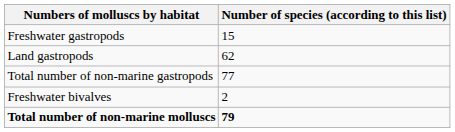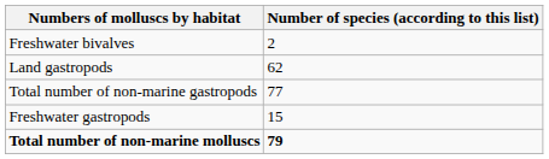 <table class="wikitable">
 <tr>
 <th>Numbers of molluscs by habitat</th>
 <th>Number of species (according to this list)</th>
 </tr>
 <tr>
-<td>Freshwater gastropods</td>
-<td>15</td>
+<td>Freshwater bivalves</td>
+<td>2</td>
 </tr>
 <tr>
 <td>Land gastropods</td>
 <td>62</td>
 </tr>
 <tr>
 <td>Total number of non-marine gastropods</td>
 <td>77</td>
 </tr>
 <tr>
-<td>Freshwater bivalves</td>
-<td>2</td>
+<td>Freshwater gastropods</td>
+<td>15</td>
 </tr>
 <tr>
 <td><strong>Total number of non-marine molluscs</strong></td>
 <td><strong>79</strong></td>
 </tr>
 </table>
